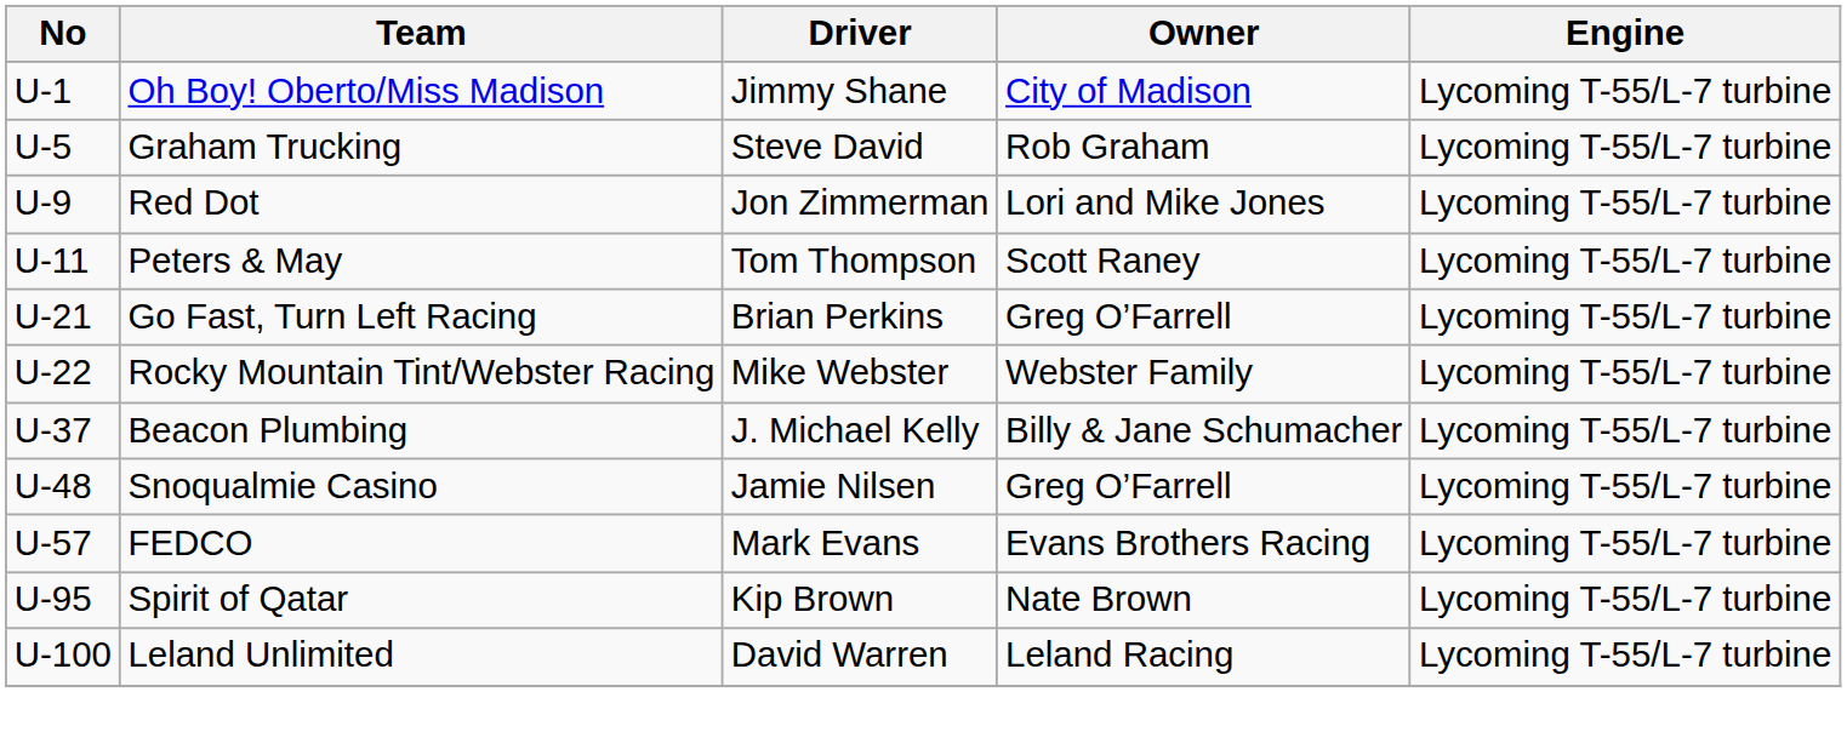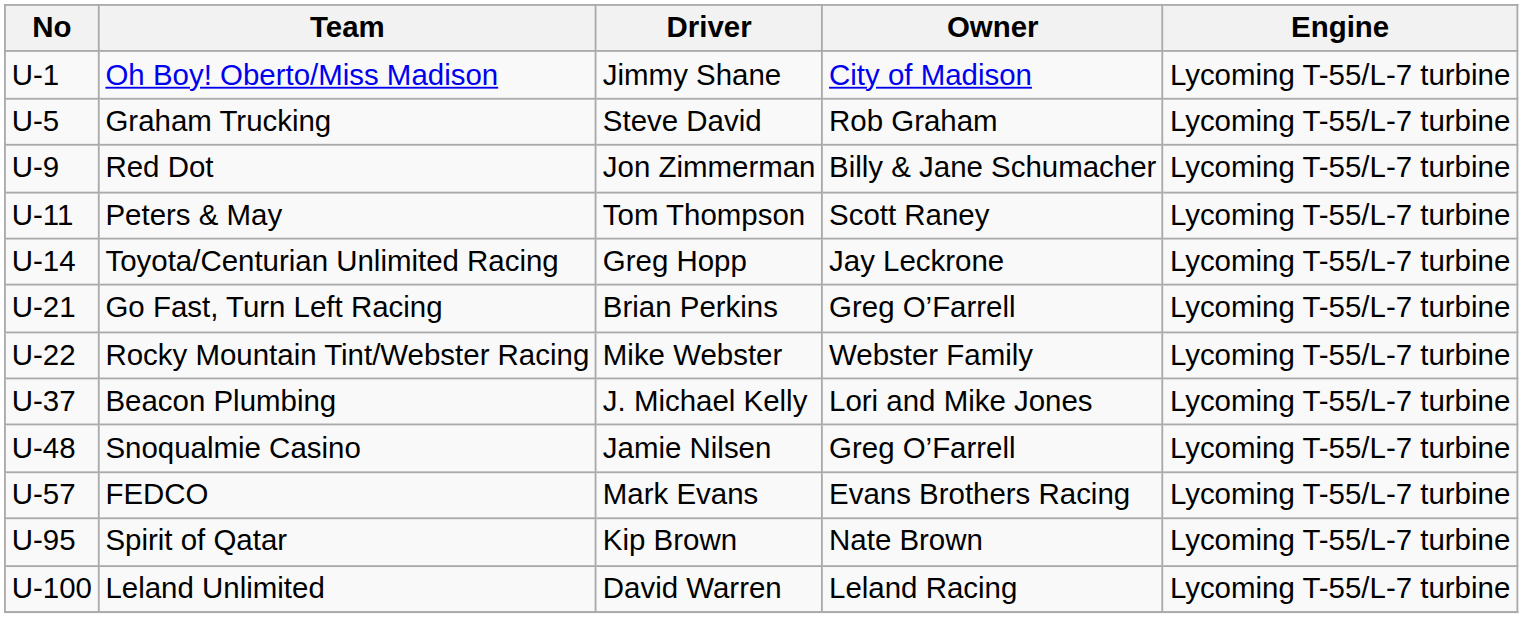 <table class="wikitable">
 <tr>
 <th>No</th>
 <th>Team</th>
 <th>Driver</th>
 <th>Owner</th>
 <th>Engine</th>
 </tr>
 <tr>
 <td>U-1</td>
 <td><a href='#'>Oh Boy! Oberto/Miss Madison</a></td>
 <td>Jimmy Shane</td>
 <td><a href='#'>City of Madison</a></td>
 <td>Lycoming T-55/L-7 turbine</td>
 </tr>
 <tr>
 <td>U-5</td>
 <td>Graham Trucking</td>
 <td>Steve David</td>
 <td>Rob Graham</td>
 <td>Lycoming T-55/L-7 turbine</td>
 </tr>
 <tr>
 <td>U-9</td>
 <td>Red Dot</td>
 <td>Jon Zimmerman</td>
-<td>Lori and Mike Jones</td>
+<td>Billy & Jane Schumacher</td>
 <td>Lycoming T-55/L-7 turbine</td>
 </tr>
 <tr>
 <td>U-11</td>
 <td>Peters & May</td>
 <td>Tom Thompson</td>
 <td>Scott Raney</td>
+<td>Lycoming T-55/L-7 turbine</td>
+</tr>
+<tr>
+<td>U-14</td>
+<td>Toyota/Centurian Unlimited Racing</td>
+<td>Greg Hopp</td>
+<td>Jay Leckrone</td>
 <td>Lycoming T-55/L-7 turbine</td>
 </tr>
 <tr>
 <td>U-21</td>
 <td>Go Fast, Turn Left Racing</td>
 <td>Brian Perkins</td>
 <td>Greg O’Farrell</td>
 <td>Lycoming T-55/L-7 turbine</td>
 </tr>
 <tr>
 <td>U-22</td>
 <td>Rocky Mountain Tint/Webster Racing</td>
 <td>Mike Webster</td>
 <td>Webster Family</td>
 <td>Lycoming T-55/L-7 turbine</td>
 </tr>
 <tr>
 <td>U-37</td>
 <td>Beacon Plumbing</td>
 <td>J. Michael Kelly</td>
-<td>Billy & Jane Schumacher</td>
+<td>Lori and Mike Jones</td>
 <td>Lycoming T-55/L-7 turbine</td>
 </tr>
 <tr>
 <td>U-48</td>
 <td>Snoqualmie Casino</td>
 <td>Jamie Nilsen</td>
 <td>Greg O’Farrell</td>
 <td>Lycoming T-55/L-7 turbine</td>
 </tr>
 <tr>
 <td>U-57</td>
 <td>FEDCO</td>
 <td>Mark Evans</td>
 <td>Evans Brothers Racing</td>
 <td>Lycoming T-55/L-7 turbine</td>
 </tr>
 <tr>
 <td>U-95</td>
 <td>Spirit of Qatar</td>
 <td>Kip Brown</td>
 <td>Nate Brown</td>
 <td>Lycoming T-55/L-7 turbine</td>
 </tr>
 <tr>
 <td>U-100</td>
 <td>Leland Unlimited</td>
 <td>David Warren</td>
 <td>Leland Racing</td>
 <td>Lycoming T-55/L-7 turbine</td>
 </tr>
 <tr>
 </tr>
 </table>
